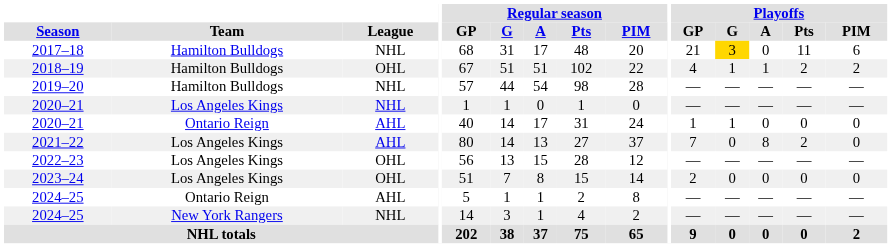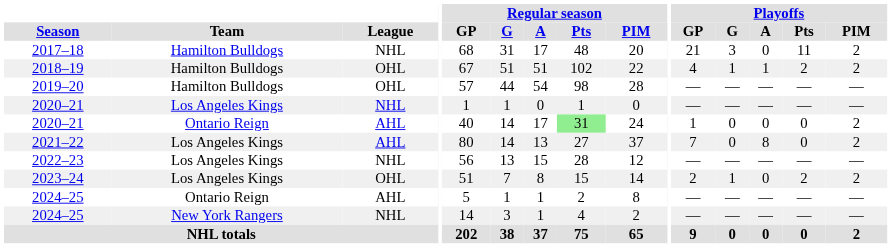 <table border="0" cellpadding="1" cellspacing="0" style="text-align:center; width:60em;">
 <tr bgcolor="#e0e0e0">
 <th colspan="3" bgcolor="#ffffff"></th>
 <th rowspan="99" bgcolor="#ffffff"></th>
 <th colspan="5"><a href='#'>Regular season</a></th>
 <th rowspan="99" bgcolor="#ffffff"></th>
 <th colspan="5"><a href='#'>Playoffs</a></th>
 </tr>
 <tr bgcolor="#e0e0e0">
 <th><a href='#'>Season</a></th>
 <th>Team</th>
 <th>League</th>
 <th>GP</th>
 <th><a href='#'>G</a></th>
 <th><a href='#'>A</a></th>
 <th><a href='#'>Pts</a></th>
 <th><a href='#'>PIM</a></th>
 <th>GP</th>
 <th>G</th>
 <th>A</th>
 <th>Pts</th>
 <th>PIM</th>
 </tr>
 <tr>
 <td><a href='#'>2017–18</a></td>
 <td><a href='#'>Hamilton Bulldogs</a></td>
 <td>NHL</td>
 <td>68</td>
 <td>31</td>
 <td>17</td>
 <td>48</td>
 <td>20</td>
 <td>21</td>
-<td style="background: gold;">3</td>
+<td>3</td>
 <td>0</td>
 <td>11</td>
-<td>6</td>
+<td>2</td>
 </tr>
 <tr bgcolor="#f0f0f0">
 <td><a href='#'>2018–19</a></td>
 <td>Hamilton Bulldogs</td>
 <td>OHL</td>
 <td>67</td>
 <td>51</td>
 <td>51</td>
 <td>102</td>
 <td>22</td>
 <td>4</td>
 <td>1</td>
 <td>1</td>
 <td>2</td>
 <td>2</td>
 </tr>
 <tr>
 <td><a href='#'>2019–20</a></td>
 <td>Hamilton Bulldogs</td>
-<td>NHL</td>
+<td>OHL</td>
 <td>57</td>
 <td>44</td>
 <td>54</td>
 <td>98</td>
 <td>28</td>
 <td>—</td>
 <td>—</td>
 <td>—</td>
 <td>—</td>
 <td>—</td>
 </tr>
 <tr bgcolor="#f0f0f0">
 <td><a href='#'>2020–21</a></td>
 <td><a href='#'>Los Angeles Kings</a></td>
 <td><a href='#'>NHL</a></td>
 <td>1</td>
 <td>1</td>
 <td>0</td>
 <td>1</td>
 <td>0</td>
 <td>—</td>
 <td>—</td>
 <td>—</td>
 <td>—</td>
 <td>—</td>
 </tr>
 <tr>
 <td><a href='#'>2020–21</a></td>
 <td><a href='#'>Ontario Reign</a></td>
 <td><a href='#'>AHL</a></td>
 <td>40</td>
 <td>14</td>
 <td>17</td>
-<td>31</td>
+<td style="background: lightgreen;">31</td>
 <td>24</td>
-<td>1</td>
 <td>1</td>
 <td>0</td>
 <td>0</td>
 <td>0</td>
+<td>2</td>
 </tr>
 <tr bgcolor="#f0f0f0">
 <td><a href='#'>2021–22</a></td>
 <td>Los Angeles Kings</td>
 <td><a href='#'>AHL</a></td>
 <td>80</td>
 <td>14</td>
 <td>13</td>
 <td>27</td>
 <td>37</td>
 <td>7</td>
 <td>0</td>
 <td>8</td>
+<td>0</td>
 <td>2</td>
-<td>0</td>
 </tr>
 <tr>
 <td><a href='#'>2022–23</a></td>
 <td>Los Angeles Kings</td>
-<td>OHL</td>
+<td>NHL</td>
 <td>56</td>
 <td>13</td>
 <td>15</td>
 <td>28</td>
 <td>12</td>
 <td>—</td>
 <td>—</td>
 <td>—</td>
 <td>—</td>
 <td>—</td>
 </tr>
 <tr bgcolor="#f0f0f0">
 <td><a href='#'>2023–24</a></td>
 <td>Los Angeles Kings</td>
 <td>OHL</td>
 <td>51</td>
 <td>7</td>
 <td>8</td>
 <td>15</td>
 <td>14</td>
 <td>2</td>
+<td>1</td>
 <td>0</td>
-<td>0</td>
-<td>0</td>
-<td>0</td>
+<td>2</td>
+<td>2</td>
 </tr>
 <tr>
 <td><a href='#'>2024–25</a></td>
 <td>Ontario Reign</td>
 <td>AHL</td>
 <td>5</td>
 <td>1</td>
 <td>1</td>
 <td>2</td>
 <td>8</td>
 <td>—</td>
 <td>—</td>
 <td>—</td>
 <td>—</td>
 <td>—</td>
 </tr>
 <tr bgcolor="#f0f0f0">
 <td><a href='#'>2024–25</a></td>
 <td><a href='#'>New York Rangers</a></td>
 <td>NHL</td>
 <td>14</td>
 <td>3</td>
 <td>1</td>
 <td>4</td>
 <td>2</td>
 <td>—</td>
 <td>—</td>
 <td>—</td>
 <td>—</td>
 <td>—</td>
 </tr>
 <tr bgcolor="#e0e0e0">
 <th colspan="3">NHL totals</th>
 <th>202</th>
 <th>38</th>
 <th>37</th>
 <th>75</th>
 <th>65</th>
 <th>9</th>
 <th>0</th>
 <th>0</th>
 <th>0</th>
 <th>2</th>
 </tr>
 </table>
